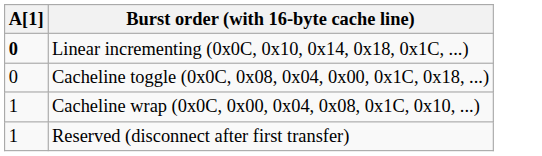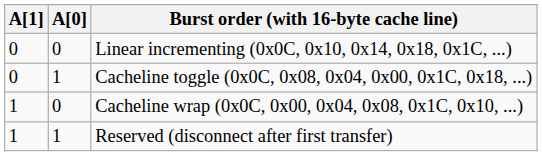 <table class=wikitable>
 <tr>
 <th>A[1]</th>
+<th>A[0]</th>
 <th>Burst order (with 16-byte cache line)</th>
 </tr>
 <tr>
-<td><strong>0</strong></td>
+<td>0</td>
+<td>0</td>
 <td>Linear incrementing (0x0C, 0x10, 0x14, 0x18, 0x1C, ...)</td>
 </tr>
 <tr>
 <td>0</td>
+<td>1</td>
 <td>Cacheline toggle (0x0C, 0x08, 0x04, 0x00, 0x1C, 0x18, ...)</td>
 </tr>
 <tr>
 <td>1</td>
+<td>0</td>
 <td>Cacheline wrap (0x0C, 0x00, 0x04, 0x08, 0x1C, 0x10, ...)</td>
 </tr>
 <tr>
 <td>1</td>
+<td>1</td>
 <td>Reserved (disconnect after first transfer)</td>
 </tr>
 </table>
